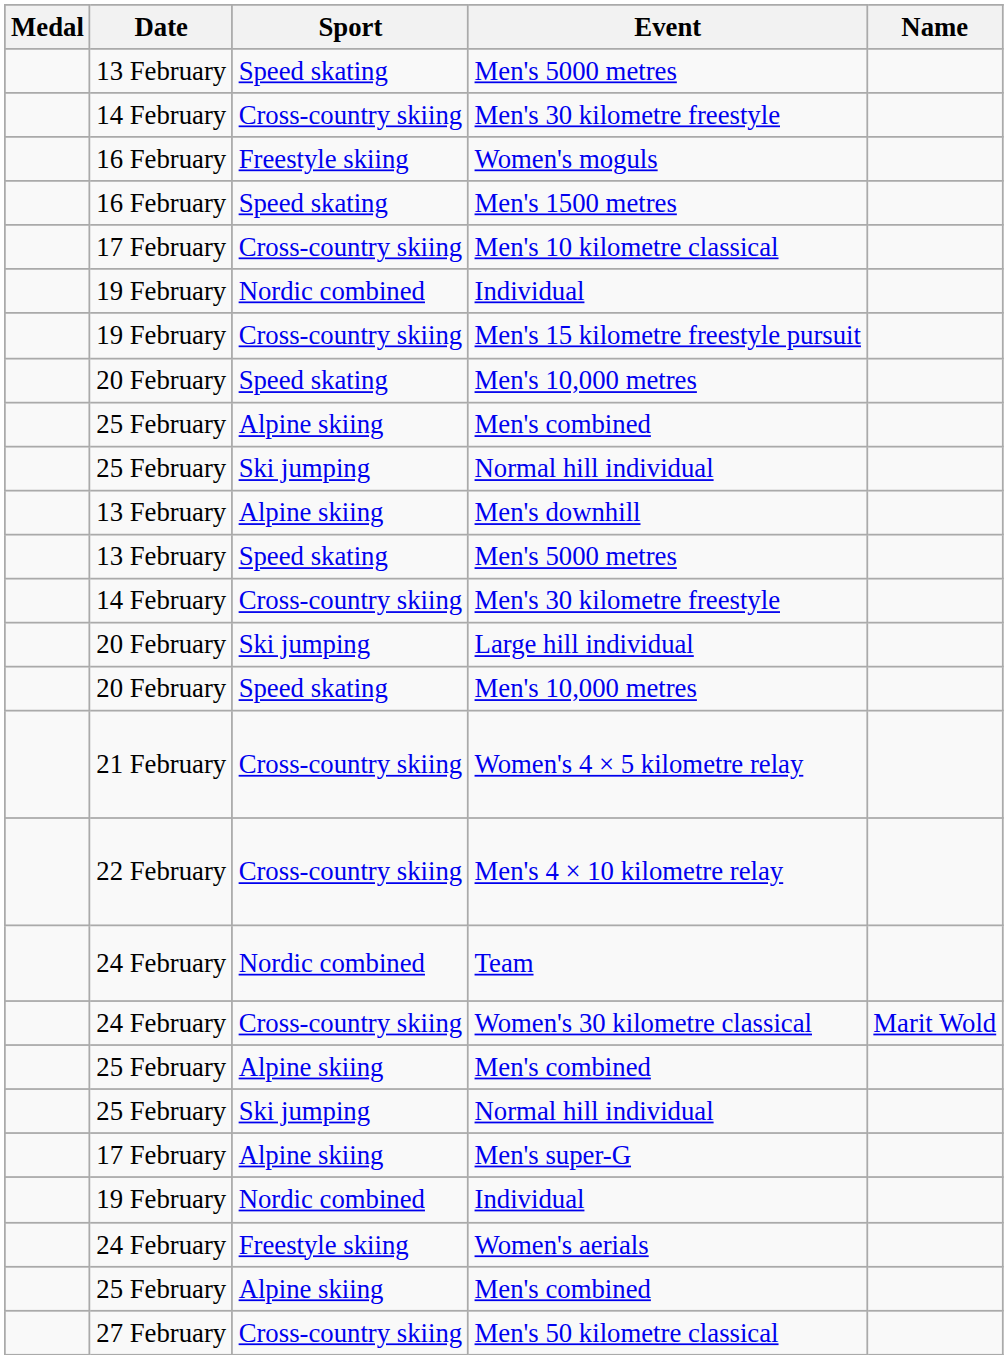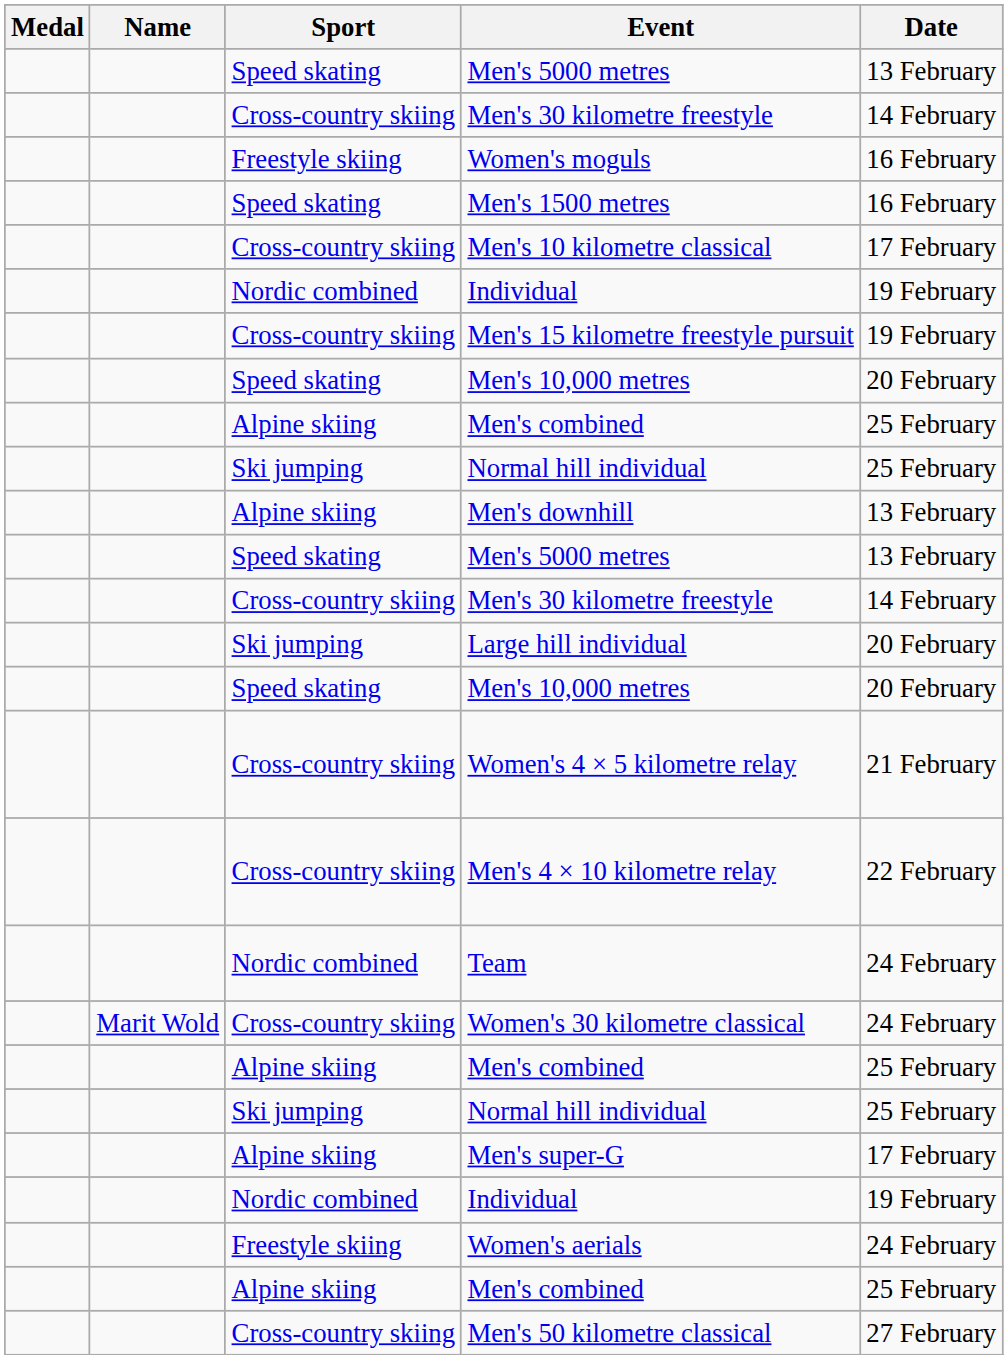 <table class="wikitable sortable" style="font-size:95%">
 <tr>
 <th>Medal</th>
-<th>Date</th>
+<th>Name</th>
 <th>Sport</th>
 <th>Event</th>
-<th>Name</th>
+<th>Date</th>
 </tr>
 <tr>
 <td></td>
-<td>13 February</td>
+<td></td>
 <td><a href='#'>Speed skating</a></td>
 <td><a href='#'>Men's 5000 metres</a></td>
-<td></td>
+<td>13 February</td>
 </tr>
 <tr>
 <td></td>
-<td>14 February</td>
+<td></td>
 <td><a href='#'>Cross-country skiing</a></td>
 <td><a href='#'>Men's 30 kilometre freestyle</a></td>
-<td></td>
+<td>14 February</td>
 </tr>
 <tr>
 <td></td>
-<td>16 February</td>
+<td></td>
 <td><a href='#'>Freestyle skiing</a></td>
 <td><a href='#'>Women's moguls</a></td>
-<td></td>
+<td>16 February</td>
 </tr>
 <tr>
 <td></td>
-<td>16 February</td>
+<td></td>
 <td><a href='#'>Speed skating</a></td>
 <td><a href='#'>Men's 1500 metres</a></td>
-<td></td>
+<td>16 February</td>
 </tr>
 <tr>
 <td></td>
-<td>17 February</td>
+<td></td>
 <td><a href='#'>Cross-country skiing</a></td>
 <td><a href='#'>Men's 10 kilometre classical</a></td>
-<td></td>
+<td>17 February</td>
 </tr>
 <tr>
 <td></td>
-<td>19 February</td>
+<td></td>
 <td><a href='#'>Nordic combined</a></td>
 <td><a href='#'>Individual</a></td>
-<td></td>
+<td>19 February</td>
 </tr>
 <tr>
 <td></td>
-<td>19 February</td>
+<td></td>
 <td><a href='#'>Cross-country skiing</a></td>
 <td><a href='#'>Men's 15 kilometre freestyle pursuit</a></td>
-<td></td>
+<td>19 February</td>
 </tr>
 <tr>
 <td></td>
-<td>20 February</td>
+<td></td>
 <td><a href='#'>Speed skating</a></td>
 <td><a href='#'>Men's 10,000 metres</a></td>
-<td></td>
+<td>20 February</td>
 </tr>
 <tr>
 <td></td>
-<td>25 February</td>
+<td></td>
 <td><a href='#'>Alpine skiing</a></td>
 <td><a href='#'>Men's combined</a></td>
-<td></td>
+<td>25 February</td>
 </tr>
 <tr>
 <td></td>
-<td>25 February</td>
+<td></td>
 <td><a href='#'>Ski jumping</a></td>
 <td><a href='#'>Normal hill individual</a></td>
-<td></td>
+<td>25 February</td>
 </tr>
 <tr>
 <td></td>
-<td>13 February</td>
+<td></td>
 <td><a href='#'>Alpine skiing</a></td>
 <td><a href='#'>Men's downhill</a></td>
-<td></td>
+<td>13 February</td>
 </tr>
 <tr>
 <td></td>
-<td>13 February</td>
+<td></td>
 <td><a href='#'>Speed skating</a></td>
 <td><a href='#'>Men's 5000 metres</a></td>
-<td></td>
+<td>13 February</td>
 </tr>
 <tr>
 <td></td>
-<td>14 February</td>
+<td></td>
 <td><a href='#'>Cross-country skiing</a></td>
 <td><a href='#'>Men's 30 kilometre freestyle</a></td>
-<td></td>
+<td>14 February</td>
 </tr>
 <tr>
 <td></td>
-<td>20 February</td>
+<td></td>
 <td><a href='#'>Ski jumping</a></td>
 <td><a href='#'>Large hill individual</a></td>
-<td></td>
+<td>20 February</td>
 </tr>
 <tr>
 <td></td>
-<td>20 February</td>
+<td></td>
 <td><a href='#'>Speed skating</a></td>
 <td><a href='#'>Men's 10,000 metres</a></td>
-<td></td>
+<td>20 February</td>
 </tr>
 <tr>
 <td></td>
-<td>21 February</td>
+<td> <br>  <br>  <br> </td>
 <td><a href='#'>Cross-country skiing</a></td>
 <td><a href='#'>Women's 4 × 5 kilometre relay</a></td>
-<td> <br>  <br>  <br> </td>
+<td>21 February</td>
 </tr>
 <tr>
 <td></td>
-<td>22 February</td>
+<td> <br>  <br>  <br> </td>
 <td><a href='#'>Cross-country skiing</a></td>
 <td><a href='#'>Men's 4 × 10 kilometre relay</a></td>
-<td> <br>  <br>  <br> </td>
+<td>22 February</td>
 </tr>
 <tr>
 <td></td>
-<td>24 February</td>
+<td> <br>  <br> </td>
 <td><a href='#'>Nordic combined</a></td>
 <td><a href='#'>Team</a></td>
-<td> <br>  <br> </td>
+<td>24 February</td>
 </tr>
 <tr>
 <td></td>
-<td>24 February</td>
+<td><a href='#'>Marit Wold</a></td>
 <td><a href='#'>Cross-country skiing</a></td>
 <td><a href='#'>Women's 30 kilometre classical</a></td>
-<td><a href='#'>Marit Wold</a></td>
+<td>24 February</td>
 </tr>
 <tr>
 <td></td>
-<td>25 February</td>
+<td></td>
 <td><a href='#'>Alpine skiing</a></td>
 <td><a href='#'>Men's combined</a></td>
-<td></td>
+<td>25 February</td>
 </tr>
 <tr>
 <td></td>
-<td>25 February</td>
+<td></td>
 <td><a href='#'>Ski jumping</a></td>
 <td><a href='#'>Normal hill individual</a></td>
-<td></td>
+<td>25 February</td>
 </tr>
 <tr>
 <td></td>
-<td>17 February</td>
+<td></td>
 <td><a href='#'>Alpine skiing</a></td>
 <td><a href='#'>Men's super-G</a></td>
-<td></td>
+<td>17 February</td>
 </tr>
 <tr>
 <td></td>
-<td>19 February</td>
+<td></td>
 <td><a href='#'>Nordic combined</a></td>
 <td><a href='#'>Individual</a></td>
-<td></td>
+<td>19 February</td>
 </tr>
 <tr>
 <td></td>
-<td>24 February</td>
+<td></td>
 <td><a href='#'>Freestyle skiing</a></td>
 <td><a href='#'>Women's aerials</a></td>
-<td></td>
+<td>24 February</td>
 </tr>
 <tr>
 <td></td>
-<td>25 February</td>
+<td></td>
 <td><a href='#'>Alpine skiing</a></td>
 <td><a href='#'>Men's combined</a></td>
-<td></td>
+<td>25 February</td>
 </tr>
 <tr>
 <td></td>
-<td>27 February</td>
+<td></td>
 <td><a href='#'>Cross-country skiing</a></td>
 <td><a href='#'>Men's 50 kilometre classical</a></td>
-<td></td>
+<td>27 February</td>
 </tr>
 </table>
